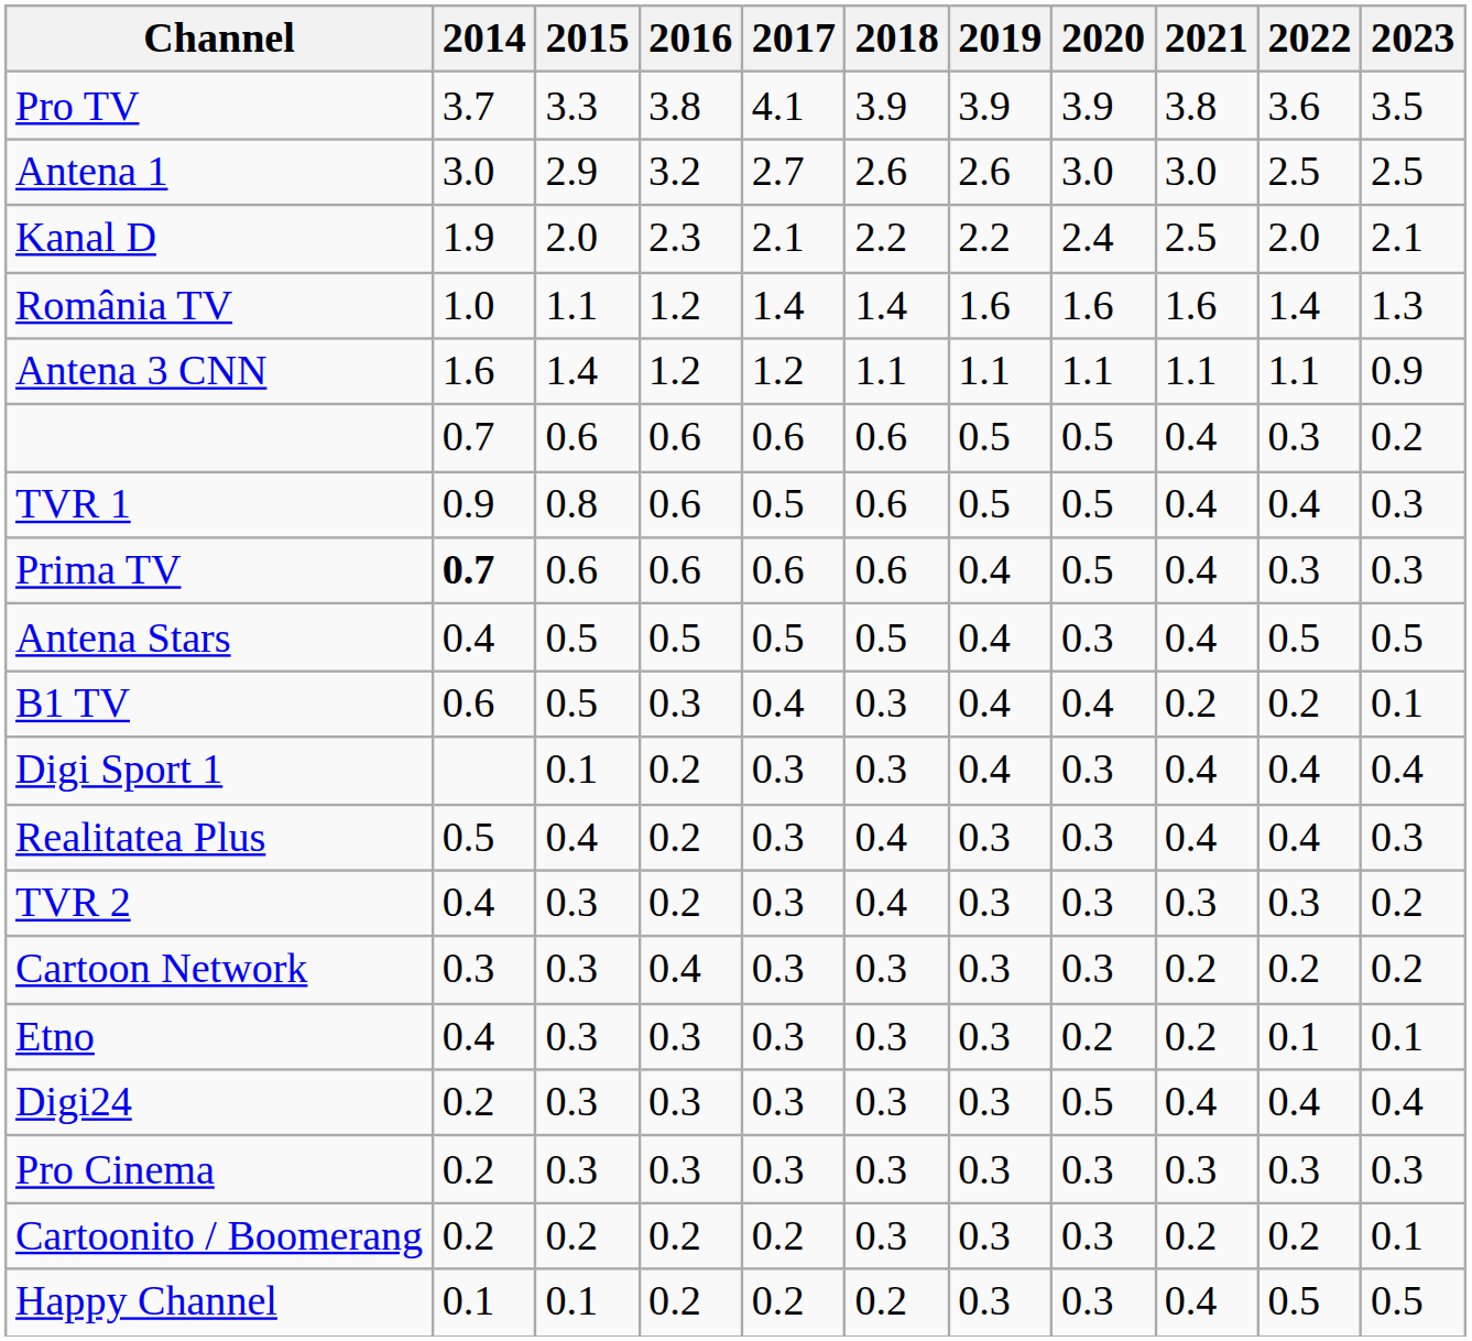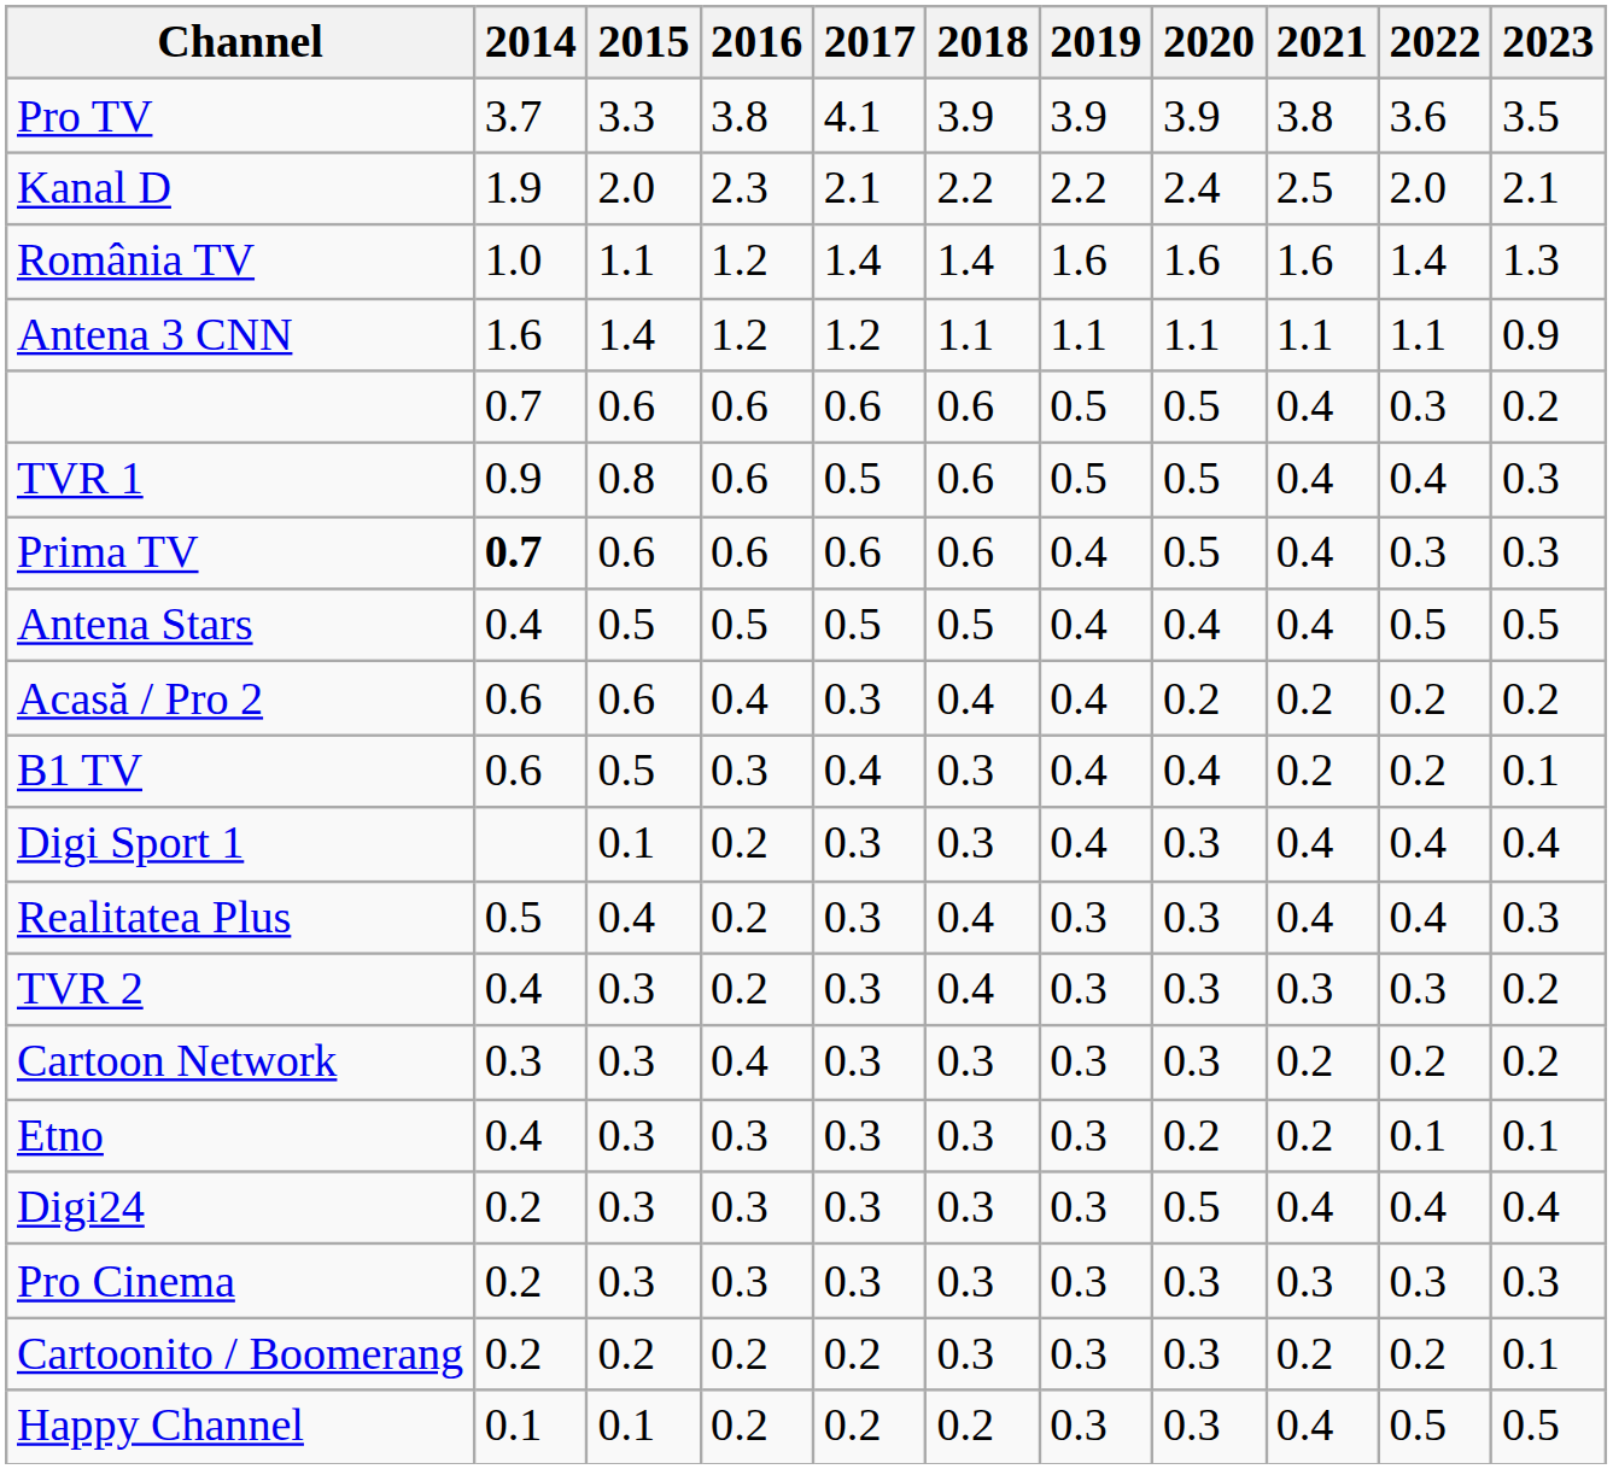 <table class="sortable wikitable">
 <tr>
 <th>Channel</th>
 <th>2014</th>
 <th>2015</th>
 <th>2016</th>
 <th>2017</th>
 <th>2018</th>
 <th>2019</th>
 <th>2020</th>
 <th>2021</th>
 <th>2022</th>
 <th>2023</th>
 </tr>
 <tr>
 <td><a href='#'>Pro TV</a></td>
 <td>3.7</td>
 <td>3.3</td>
 <td>3.8</td>
 <td>4.1</td>
 <td>3.9</td>
 <td>3.9</td>
 <td>3.9</td>
 <td>3.8</td>
 <td>3.6</td>
 <td>3.5</td>
-</tr>
-<tr>
-<td><a href='#'>Antena 1</a></td>
-<td>3.0</td>
-<td>2.9</td>
-<td>3.2</td>
-<td>2.7</td>
-<td>2.6</td>
-<td>2.6</td>
-<td>3.0</td>
-<td>3.0</td>
-<td>2.5</td>
-<td>2.5</td>
 </tr>
 <tr>
 <td><a href='#'>Kanal D</a></td>
 <td>1.9</td>
 <td>2.0</td>
 <td>2.3</td>
 <td>2.1</td>
 <td>2.2</td>
 <td>2.2</td>
 <td>2.4</td>
 <td>2.5</td>
 <td>2.0</td>
 <td>2.1</td>
 </tr>
 <tr>
 <td><a href='#'>România TV</a></td>
 <td>1.0</td>
 <td>1.1</td>
 <td>1.2</td>
 <td>1.4</td>
 <td>1.4</td>
 <td>1.6</td>
 <td>1.6</td>
 <td>1.6</td>
 <td>1.4</td>
 <td>1.3</td>
 </tr>
 <tr>
 <td><a href='#'>Antena 3 CNN</a></td>
 <td>1.6</td>
 <td>1.4</td>
 <td>1.2</td>
 <td>1.2</td>
 <td>1.1</td>
 <td>1.1</td>
 <td>1.1</td>
 <td>1.1</td>
 <td>1.1</td>
 <td>0.9</td>
 </tr>
 <tr>
 <td></td>
 <td>0.7</td>
 <td>0.6</td>
 <td>0.6</td>
 <td>0.6</td>
 <td>0.6</td>
 <td>0.5</td>
 <td>0.5</td>
 <td>0.4</td>
 <td>0.3</td>
 <td>0.2</td>
 </tr>
 <tr>
 <td><a href='#'>TVR 1</a></td>
 <td>0.9</td>
 <td>0.8</td>
 <td>0.6</td>
 <td>0.5</td>
 <td>0.6</td>
 <td>0.5</td>
 <td>0.5</td>
 <td>0.4</td>
 <td>0.4</td>
 <td>0.3</td>
 </tr>
 <tr>
 <td><a href='#'>Prima TV</a></td>
 <td><strong>0.7</strong></td>
 <td>0.6</td>
 <td>0.6</td>
 <td>0.6</td>
 <td>0.6</td>
 <td>0.4</td>
 <td>0.5</td>
 <td>0.4</td>
 <td>0.3</td>
 <td>0.3</td>
 </tr>
 <tr>
 <td><a href='#'>Antena Stars</a></td>
 <td>0.4</td>
 <td>0.5</td>
 <td>0.5</td>
 <td>0.5</td>
 <td>0.5</td>
 <td>0.4</td>
-<td>0.3</td>
+<td>0.4</td>
 <td>0.4</td>
 <td>0.5</td>
 <td>0.5</td>
+</tr>
+<tr>
+<td><a href='#'>Acasă / Pro 2</a></td>
+<td>0.6</td>
+<td>0.6</td>
+<td>0.4</td>
+<td>0.3</td>
+<td>0.4</td>
+<td>0.4</td>
+<td>0.2</td>
+<td>0.2</td>
+<td>0.2</td>
+<td>0.2</td>
 </tr>
 <tr>
 <td><a href='#'>B1 TV</a></td>
 <td>0.6</td>
 <td>0.5</td>
 <td>0.3</td>
 <td>0.4</td>
 <td>0.3</td>
 <td>0.4</td>
 <td>0.4</td>
 <td>0.2</td>
 <td>0.2</td>
 <td>0.1</td>
 </tr>
 <tr>
 <td><a href='#'>Digi Sport 1</a></td>
 <td></td>
 <td>0.1</td>
 <td>0.2</td>
 <td>0.3</td>
 <td>0.3</td>
 <td>0.4</td>
 <td>0.3</td>
 <td>0.4</td>
 <td>0.4</td>
 <td>0.4</td>
 </tr>
 <tr>
 <td><a href='#'>Realitatea Plus</a></td>
 <td>0.5</td>
 <td>0.4</td>
 <td>0.2</td>
 <td>0.3</td>
 <td>0.4</td>
 <td>0.3</td>
 <td>0.3</td>
 <td>0.4</td>
 <td>0.4</td>
 <td>0.3</td>
 </tr>
 <tr>
 <td><a href='#'>TVR 2</a></td>
 <td>0.4</td>
 <td>0.3</td>
 <td>0.2</td>
 <td>0.3</td>
 <td>0.4</td>
 <td>0.3</td>
 <td>0.3</td>
 <td>0.3</td>
 <td>0.3</td>
 <td>0.2</td>
 </tr>
 <tr>
 <td><a href='#'>Cartoon Network</a></td>
 <td>0.3</td>
 <td>0.3</td>
 <td>0.4</td>
 <td>0.3</td>
 <td>0.3</td>
 <td>0.3</td>
 <td>0.3</td>
 <td>0.2</td>
 <td>0.2</td>
 <td>0.2</td>
 </tr>
 <tr>
 <td><a href='#'>Etno</a></td>
 <td>0.4</td>
 <td>0.3</td>
 <td>0.3</td>
 <td>0.3</td>
 <td>0.3</td>
 <td>0.3</td>
 <td>0.2</td>
 <td>0.2</td>
 <td>0.1</td>
 <td>0.1</td>
 </tr>
 <tr>
 <td><a href='#'>Digi24</a></td>
 <td>0.2</td>
 <td>0.3</td>
 <td>0.3</td>
 <td>0.3</td>
 <td>0.3</td>
 <td>0.3</td>
 <td>0.5</td>
 <td>0.4</td>
 <td>0.4</td>
 <td>0.4</td>
 </tr>
 <tr>
 <td><a href='#'>Pro Cinema</a></td>
 <td>0.2</td>
 <td>0.3</td>
 <td>0.3</td>
 <td>0.3</td>
 <td>0.3</td>
 <td>0.3</td>
 <td>0.3</td>
 <td>0.3</td>
 <td>0.3</td>
 <td>0.3</td>
 </tr>
 <tr>
 <td><a href='#'>Cartoonito / Boomerang</a></td>
 <td>0.2</td>
 <td>0.2</td>
 <td>0.2</td>
 <td>0.2</td>
 <td>0.3</td>
 <td>0.3</td>
 <td>0.3</td>
 <td>0.2</td>
 <td>0.2</td>
 <td>0.1</td>
 </tr>
 <tr>
 <td><a href='#'>Happy Channel</a></td>
 <td>0.1</td>
 <td>0.1</td>
 <td>0.2</td>
 <td>0.2</td>
 <td>0.2</td>
 <td>0.3</td>
 <td>0.3</td>
 <td>0.4</td>
 <td>0.5</td>
 <td>0.5</td>
 </tr>
 </table>
